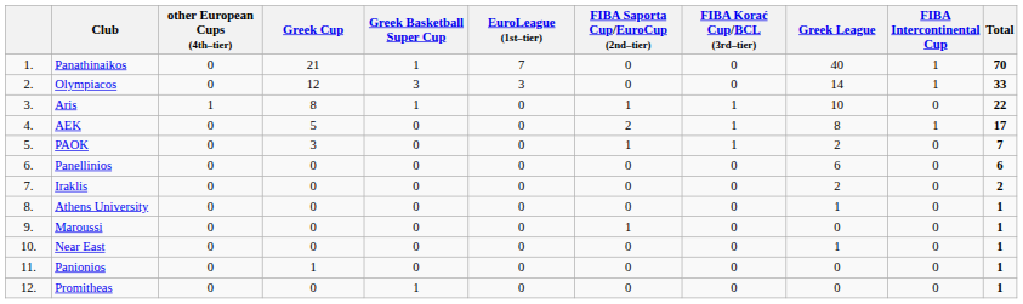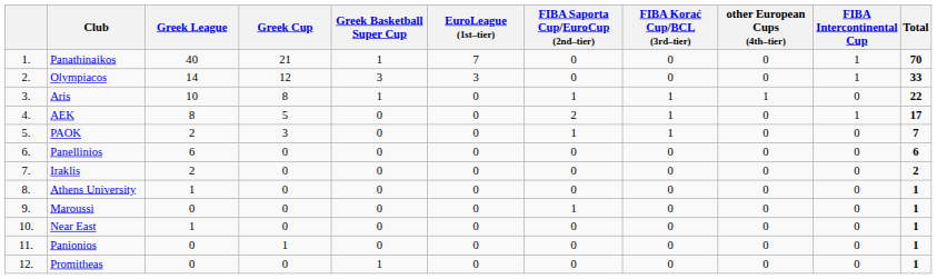 <table class="wikitable sortable" style="text-align: center;" width=100%>
 <tr>
 <th style="width:5%" class="unsortable"></th>
 <th style="width:11%">Club</th>
-<th style="width:11%">other European Cups<br>  <small>(4th–tier)</small></th>
+<th style="width:11%"><a href='#'>Greek League</a></th>
 <th style="width:11%"><a href='#'>Greek Cup</a></th>
 <th style="width:11%"><a href='#'>Greek Basketball Super Cup</a></th>
 <th style="width:11%"><a href='#'>EuroLeague</a><br> <small>(1st–tier)</small></th>
 <th style="width:11%"><a href='#'>FIBA Saporta Cup</a>/<a href='#'>EuroCup</a><br>  <small>(2nd–tier)</small></th>
 <th style="width:11%"><a href='#'>FIBA Korać Cup</a>/<a href='#'>BCL</a><br>  <small>(3rd–tier)</small></th>
-<th style="width:11%"><a href='#'>Greek League</a></th>
+<th style="width:11%">other European Cups<br>  <small>(4th–tier)</small></th>
 <th style="width:11%"><a href='#'>FIBA Intercontinental Cup</a></th>
 <th style="width:5%">Total</th>
 </tr>
 <tr>
 <td>1.</td>
 <td align=left><a href='#'>Panathinaikos</a></td>
-<td>0</td>
+<td>40</td>
 <td>21</td>
 <td>1</td>
 <td>7</td>
 <td>0</td>
 <td>0</td>
-<td>40</td>
+<td>0</td>
 <td>1</td>
 <td><strong>70</strong></td>
 </tr>
 <tr>
 <td>2.</td>
 <td align=left><a href='#'>Olympiacos</a></td>
-<td>0</td>
+<td>14</td>
 <td>12</td>
 <td>3</td>
 <td>3</td>
 <td>0</td>
 <td>0</td>
-<td>14</td>
+<td>0</td>
 <td>1</td>
 <td><strong>33</strong></td>
 </tr>
 <tr>
 <td>3.</td>
 <td align=left><a href='#'>Aris</a></td>
-<td>1</td>
+<td>10</td>
 <td>8</td>
 <td>1</td>
 <td>0</td>
 <td>1</td>
 <td>1</td>
-<td>10</td>
+<td>1</td>
 <td>0</td>
 <td><strong>22</strong></td>
 </tr>
 <tr>
 <td>4.</td>
 <td align=left><a href='#'>AEK</a></td>
-<td>0</td>
+<td>8</td>
 <td>5</td>
 <td>0</td>
 <td>0</td>
 <td>2</td>
 <td>1</td>
-<td>8</td>
+<td>0</td>
 <td>1</td>
 <td><strong>17</strong></td>
 </tr>
 <tr>
 <td>5.</td>
 <td align=left><a href='#'>PAOK</a></td>
-<td>0</td>
+<td>2</td>
 <td>3</td>
 <td>0</td>
 <td>0</td>
 <td>1</td>
 <td>1</td>
-<td>2</td>
+<td>0</td>
 <td>0</td>
 <td><strong>7</strong></td>
 </tr>
 <tr>
 <td>6.</td>
 <td align=left><a href='#'>Panellinios</a></td>
+<td>6</td>
 <td>0</td>
 <td>0</td>
 <td>0</td>
 <td>0</td>
 <td>0</td>
 <td>0</td>
-<td>6</td>
 <td>0</td>
 <td><strong>6</strong></td>
 </tr>
 <tr>
 <td>7.</td>
 <td align=left><a href='#'>Iraklis</a></td>
+<td>2</td>
 <td>0</td>
 <td>0</td>
 <td>0</td>
 <td>0</td>
 <td>0</td>
 <td>0</td>
-<td>2</td>
 <td>0</td>
 <td><strong>2</strong></td>
 </tr>
 <tr>
 <td>8.</td>
 <td align=left><a href='#'>Athens University</a></td>
+<td>1</td>
 <td>0</td>
 <td>0</td>
 <td>0</td>
 <td>0</td>
 <td>0</td>
 <td>0</td>
-<td>1</td>
 <td>0</td>
 <td><strong>1</strong></td>
 </tr>
 <tr>
 <td>9.</td>
 <td align=left><a href='#'>Maroussi</a></td>
 <td>0</td>
 <td>0</td>
 <td>0</td>
 <td>0</td>
 <td>1</td>
 <td>0</td>
 <td>0</td>
 <td>0</td>
 <td><strong>1</strong></td>
 </tr>
 <tr>
 <td>10.</td>
 <td align=left><a href='#'>Near East</a></td>
+<td>1</td>
 <td>0</td>
 <td>0</td>
 <td>0</td>
 <td>0</td>
 <td>0</td>
 <td>0</td>
-<td>1</td>
 <td>0</td>
 <td><strong>1</strong></td>
 </tr>
 <tr>
 <td>11.</td>
 <td align=left><a href='#'>Panionios</a></td>
 <td>0</td>
 <td>1</td>
 <td>0</td>
 <td>0</td>
 <td>0</td>
 <td>0</td>
 <td>0</td>
 <td>0</td>
 <td><strong>1</strong></td>
 </tr>
 <tr>
 <td>12.</td>
 <td align=left><a href='#'>Promitheas</a></td>
 <td>0</td>
 <td>0</td>
 <td>1</td>
 <td>0</td>
 <td>0</td>
 <td>0</td>
 <td>0</td>
 <td>0</td>
 <td><strong>1</strong></td>
 </tr>
 </table>
